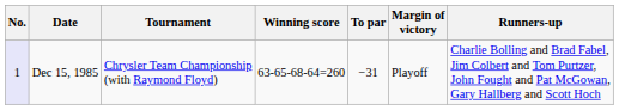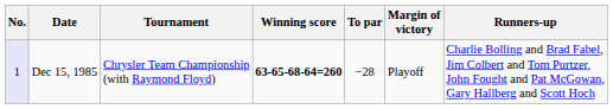 <table class="wikitable" style="font-size:95%;">
 <tr>
 <th>No.</th>
 <th>Date</th>
 <th>Tournament</th>
 <th>Winning score</th>
 <th>To par</th>
 <th>Margin of<br>victory</th>
 <th>Runners-up</th>
 </tr>
 <tr>
 <td align=center style="background: lavender;">1</td>
 <td align=right>Dec 15, 1985</td>
 <td><a href='#'>Chrysler Team Championship</a><br>(with  <a href='#'>Raymond Floyd</a>)</td>
-<td align=right>63-65-68-64=260</td>
-<td align=center>−31</td>
+<td align=right><strong>63-65-68-64=260</strong></td>
+<td align=center>−28</td>
 <td>Playoff</td>
 <td> <a href='#'>Charlie Bolling</a> and  <a href='#'>Brad Fabel</a>,<br> <a href='#'>Jim Colbert</a> and  <a href='#'>Tom Purtzer</a>,<br> <a href='#'>John Fought</a> and  <a href='#'>Pat McGowan</a>,<br> <a href='#'>Gary Hallberg</a> and  <a href='#'>Scott Hoch</a></td>
 </tr>
 </table>
